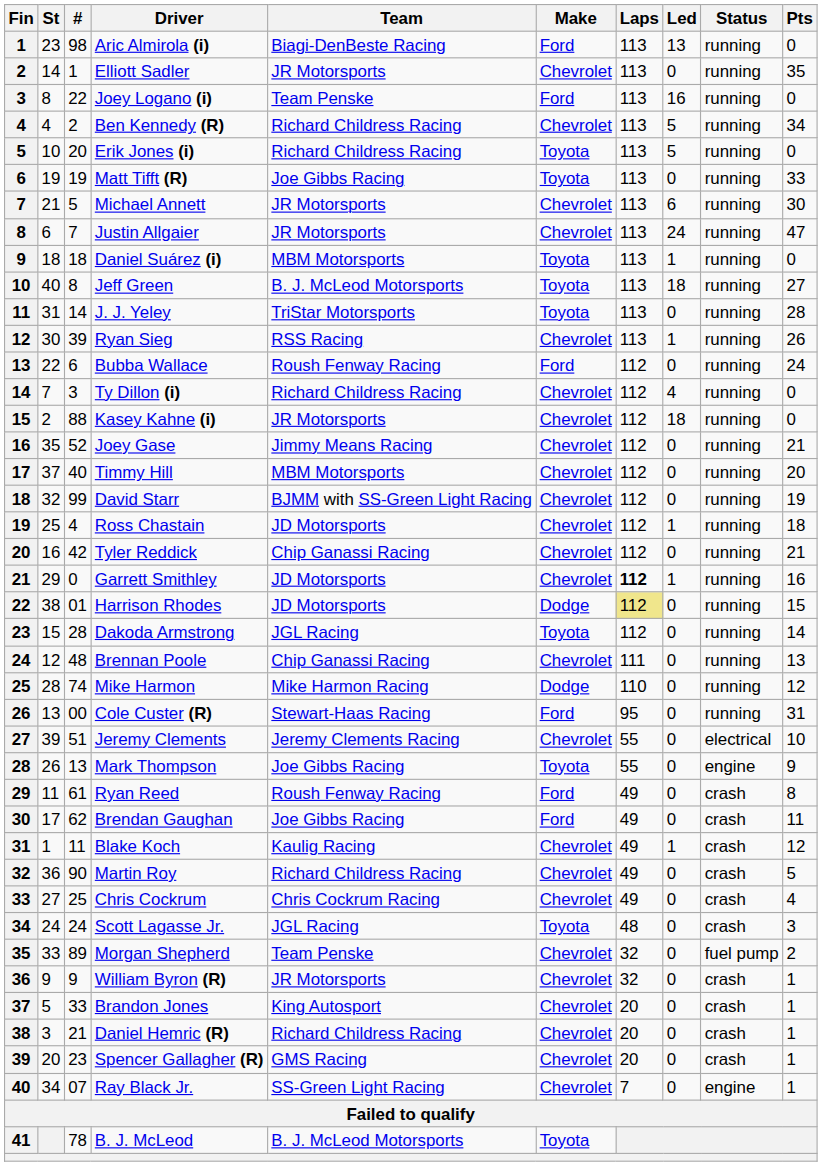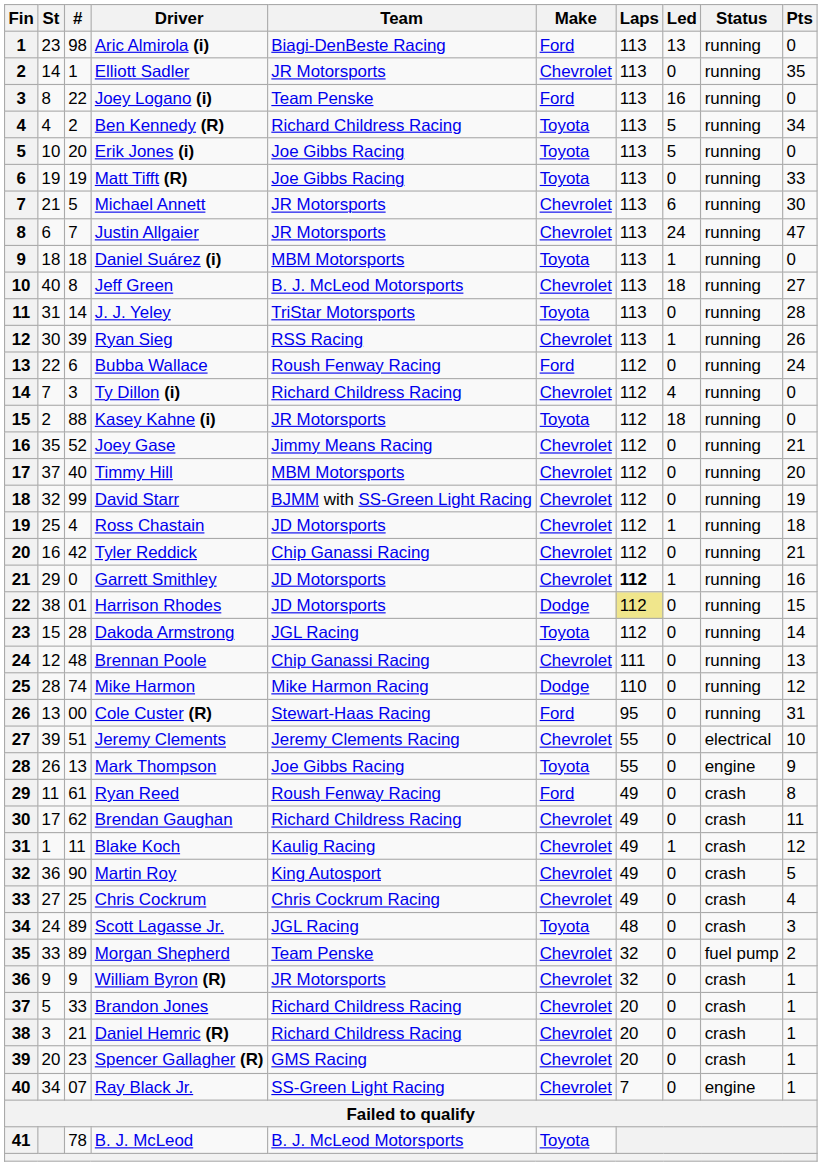 <table class="wikitable" style="font-size:95%">
 <tr>
 <th>Fin</th>
 <th>St</th>
 <th>#</th>
 <th>Driver</th>
 <th>Team</th>
 <th>Make</th>
 <th>Laps</th>
 <th>Led</th>
 <th>Status</th>
 <th>Pts</th>
 </tr>
 <tr>
 <th>1</th>
 <td>23</td>
 <td>98</td>
 <td><a href='#'>Aric Almirola</a> <strong>(i)</strong></td>
 <td><a href='#'>Biagi-DenBeste Racing</a></td>
 <td><a href='#'>Ford</a></td>
 <td>113</td>
 <td>13</td>
 <td>running</td>
 <td>0</td>
 </tr>
 <tr>
 <th>2</th>
 <td>14</td>
 <td>1</td>
 <td><a href='#'>Elliott Sadler</a></td>
 <td><a href='#'>JR Motorsports</a></td>
 <td><a href='#'>Chevrolet</a></td>
 <td>113</td>
 <td>0</td>
 <td>running</td>
 <td>35</td>
 </tr>
 <tr>
 <th>3</th>
 <td>8</td>
 <td>22</td>
 <td><a href='#'>Joey Logano</a> <strong>(i)</strong></td>
 <td><a href='#'>Team Penske</a></td>
 <td><a href='#'>Ford</a></td>
 <td>113</td>
 <td>16</td>
 <td>running</td>
 <td>0</td>
 </tr>
 <tr>
 <th>4</th>
 <td>4</td>
 <td>2</td>
 <td><a href='#'>Ben Kennedy</a> <strong>(R)</strong></td>
 <td><a href='#'>Richard Childress Racing</a></td>
-<td><a href='#'>Chevrolet</a></td>
+<td><a href='#'>Toyota</a></td>
 <td>113</td>
 <td>5</td>
 <td>running</td>
 <td>34</td>
 </tr>
 <tr>
 <th>5</th>
 <td>10</td>
 <td>20</td>
 <td><a href='#'>Erik Jones</a> <strong>(i)</strong></td>
-<td><a href='#'>Richard Childress Racing</a></td>
+<td><a href='#'>Joe Gibbs Racing</a></td>
 <td><a href='#'>Toyota</a></td>
 <td>113</td>
 <td>5</td>
 <td>running</td>
 <td>0</td>
 </tr>
 <tr>
 <th>6</th>
 <td>19</td>
 <td>19</td>
 <td><a href='#'>Matt Tifft</a> <strong>(R)</strong></td>
 <td><a href='#'>Joe Gibbs Racing</a></td>
 <td><a href='#'>Toyota</a></td>
 <td>113</td>
 <td>0</td>
 <td>running</td>
 <td>33</td>
 </tr>
 <tr>
 <th>7</th>
 <td>21</td>
 <td>5</td>
 <td><a href='#'>Michael Annett</a></td>
 <td><a href='#'>JR Motorsports</a></td>
 <td><a href='#'>Chevrolet</a></td>
 <td>113</td>
 <td>6</td>
 <td>running</td>
 <td>30</td>
 </tr>
 <tr>
 <th>8</th>
 <td>6</td>
 <td>7</td>
 <td><a href='#'>Justin Allgaier</a></td>
 <td><a href='#'>JR Motorsports</a></td>
 <td><a href='#'>Chevrolet</a></td>
 <td>113</td>
 <td>24</td>
 <td>running</td>
 <td>47</td>
 </tr>
 <tr>
 <th>9</th>
 <td>18</td>
 <td>18</td>
 <td><a href='#'>Daniel Suárez</a> <strong>(i)</strong></td>
 <td><a href='#'>MBM Motorsports</a></td>
 <td><a href='#'>Toyota</a></td>
 <td>113</td>
 <td>1</td>
 <td>running</td>
 <td>0</td>
 </tr>
 <tr>
 <th>10</th>
 <td>40</td>
 <td>8</td>
 <td><a href='#'>Jeff Green</a></td>
 <td><a href='#'>B. J. McLeod Motorsports</a></td>
-<td><a href='#'>Toyota</a></td>
+<td><a href='#'>Chevrolet</a></td>
 <td>113</td>
 <td>18</td>
 <td>running</td>
 <td>27</td>
 </tr>
 <tr>
 <th>11</th>
 <td>31</td>
 <td>14</td>
 <td><a href='#'>J. J. Yeley</a></td>
 <td><a href='#'>TriStar Motorsports</a></td>
 <td><a href='#'>Toyota</a></td>
 <td>113</td>
 <td>0</td>
 <td>running</td>
 <td>28</td>
 </tr>
 <tr>
 <th>12</th>
 <td>30</td>
 <td>39</td>
 <td><a href='#'>Ryan Sieg</a></td>
 <td><a href='#'>RSS Racing</a></td>
 <td><a href='#'>Chevrolet</a></td>
 <td>113</td>
 <td>1</td>
 <td>running</td>
 <td>26</td>
 </tr>
 <tr>
 <th>13</th>
 <td>22</td>
 <td>6</td>
 <td><a href='#'>Bubba Wallace</a></td>
 <td><a href='#'>Roush Fenway Racing</a></td>
 <td><a href='#'>Ford</a></td>
 <td>112</td>
 <td>0</td>
 <td>running</td>
 <td>24</td>
 </tr>
 <tr>
 <th>14</th>
 <td>7</td>
 <td>3</td>
 <td><a href='#'>Ty Dillon</a> <strong>(i)</strong></td>
 <td><a href='#'>Richard Childress Racing</a></td>
 <td><a href='#'>Chevrolet</a></td>
 <td>112</td>
 <td>4</td>
 <td>running</td>
 <td>0</td>
 </tr>
 <tr>
 <th>15</th>
 <td>2</td>
 <td>88</td>
 <td><a href='#'>Kasey Kahne</a> <strong>(i)</strong></td>
 <td><a href='#'>JR Motorsports</a></td>
-<td><a href='#'>Chevrolet</a></td>
+<td><a href='#'>Toyota</a></td>
 <td>112</td>
 <td>18</td>
 <td>running</td>
 <td>0</td>
 </tr>
 <tr>
 <th>16</th>
 <td>35</td>
 <td>52</td>
 <td><a href='#'>Joey Gase</a></td>
 <td><a href='#'>Jimmy Means Racing</a></td>
 <td><a href='#'>Chevrolet</a></td>
 <td>112</td>
 <td>0</td>
 <td>running</td>
 <td>21</td>
 </tr>
 <tr>
 <th>17</th>
 <td>37</td>
 <td>40</td>
 <td><a href='#'>Timmy Hill</a></td>
 <td><a href='#'>MBM Motorsports</a></td>
 <td><a href='#'>Chevrolet</a></td>
 <td>112</td>
 <td>0</td>
 <td>running</td>
 <td>20</td>
 </tr>
 <tr>
 <th>18</th>
 <td>32</td>
 <td>99</td>
 <td><a href='#'>David Starr</a></td>
 <td><a href='#'>BJMM</a> with <a href='#'>SS-Green Light Racing</a></td>
 <td><a href='#'>Chevrolet</a></td>
 <td>112</td>
 <td>0</td>
 <td>running</td>
 <td>19</td>
 </tr>
 <tr>
 <th>19</th>
 <td>25</td>
 <td>4</td>
 <td><a href='#'>Ross Chastain</a></td>
 <td><a href='#'>JD Motorsports</a></td>
 <td><a href='#'>Chevrolet</a></td>
 <td>112</td>
 <td>1</td>
 <td>running</td>
 <td>18</td>
 </tr>
 <tr>
 <th>20</th>
 <td>16</td>
 <td>42</td>
 <td><a href='#'>Tyler Reddick</a></td>
 <td><a href='#'>Chip Ganassi Racing</a></td>
 <td><a href='#'>Chevrolet</a></td>
 <td>112</td>
 <td>0</td>
 <td>running</td>
 <td>21</td>
 </tr>
 <tr>
 <th>21</th>
 <td>29</td>
 <td>0</td>
 <td><a href='#'>Garrett Smithley</a></td>
 <td><a href='#'>JD Motorsports</a></td>
 <td><a href='#'>Chevrolet</a></td>
 <td><strong>112</strong></td>
 <td>1</td>
 <td>running</td>
 <td>16</td>
 </tr>
 <tr>
 <th>22</th>
 <td>38</td>
 <td>01</td>
 <td><a href='#'>Harrison Rhodes</a></td>
 <td><a href='#'>JD Motorsports</a></td>
 <td><a href='#'>Dodge</a></td>
 <td style="background: khaki;">112</td>
 <td>0</td>
 <td>running</td>
 <td>15</td>
 </tr>
 <tr>
 <th>23</th>
 <td>15</td>
 <td>28</td>
 <td><a href='#'>Dakoda Armstrong</a></td>
 <td><a href='#'>JGL Racing</a></td>
 <td><a href='#'>Toyota</a></td>
 <td>112</td>
 <td>0</td>
 <td>running</td>
 <td>14</td>
 </tr>
 <tr>
 <th>24</th>
 <td>12</td>
 <td>48</td>
 <td><a href='#'>Brennan Poole</a></td>
 <td><a href='#'>Chip Ganassi Racing</a></td>
 <td><a href='#'>Chevrolet</a></td>
 <td>111</td>
 <td>0</td>
 <td>running</td>
 <td>13</td>
 </tr>
 <tr>
 <th>25</th>
 <td>28</td>
 <td>74</td>
 <td><a href='#'>Mike Harmon</a></td>
 <td><a href='#'>Mike Harmon Racing</a></td>
 <td><a href='#'>Dodge</a></td>
 <td>110</td>
 <td>0</td>
 <td>running</td>
 <td>12</td>
 </tr>
 <tr>
 <th>26</th>
 <td>13</td>
 <td>00</td>
 <td><a href='#'>Cole Custer</a> <strong>(R)</strong></td>
 <td><a href='#'>Stewart-Haas Racing</a></td>
 <td><a href='#'>Ford</a></td>
 <td>95</td>
 <td>0</td>
 <td>running</td>
 <td>31</td>
 </tr>
 <tr>
 <th>27</th>
 <td>39</td>
 <td>51</td>
 <td><a href='#'>Jeremy Clements</a></td>
 <td><a href='#'>Jeremy Clements Racing</a></td>
 <td><a href='#'>Chevrolet</a></td>
 <td>55</td>
 <td>0</td>
 <td>electrical</td>
 <td>10</td>
 </tr>
 <tr>
 <th>28</th>
 <td>26</td>
 <td>13</td>
 <td><a href='#'>Mark Thompson</a></td>
 <td><a href='#'>Joe Gibbs Racing</a></td>
 <td><a href='#'>Toyota</a></td>
 <td>55</td>
 <td>0</td>
 <td>engine</td>
 <td>9</td>
 </tr>
 <tr>
 <th>29</th>
 <td>11</td>
 <td>61</td>
 <td><a href='#'>Ryan Reed</a></td>
 <td><a href='#'>Roush Fenway Racing</a></td>
 <td><a href='#'>Ford</a></td>
 <td>49</td>
 <td>0</td>
 <td>crash</td>
 <td>8</td>
 </tr>
 <tr>
 <th>30</th>
 <td>17</td>
 <td>62</td>
 <td><a href='#'>Brendan Gaughan</a></td>
-<td><a href='#'>Joe Gibbs Racing</a></td>
-<td><a href='#'>Ford</a></td>
+<td><a href='#'>Richard Childress Racing</a></td>
+<td><a href='#'>Chevrolet</a></td>
 <td>49</td>
 <td>0</td>
 <td>crash</td>
 <td>11</td>
 </tr>
 <tr>
 <th>31</th>
 <td>1</td>
 <td>11</td>
 <td><a href='#'>Blake Koch</a></td>
 <td><a href='#'>Kaulig Racing</a></td>
 <td><a href='#'>Chevrolet</a></td>
 <td>49</td>
 <td>1</td>
 <td>crash</td>
 <td>12</td>
 </tr>
 <tr>
 <th>32</th>
 <td>36</td>
 <td>90</td>
 <td><a href='#'>Martin Roy</a></td>
-<td><a href='#'>Richard Childress Racing</a></td>
+<td><a href='#'>King Autosport</a></td>
 <td><a href='#'>Chevrolet</a></td>
 <td>49</td>
 <td>0</td>
 <td>crash</td>
 <td>5</td>
 </tr>
 <tr>
 <th>33</th>
 <td>27</td>
 <td>25</td>
 <td><a href='#'>Chris Cockrum</a></td>
 <td><a href='#'>Chris Cockrum Racing</a></td>
 <td><a href='#'>Chevrolet</a></td>
 <td>49</td>
 <td>0</td>
 <td>crash</td>
 <td>4</td>
 </tr>
 <tr>
 <th>34</th>
 <td>24</td>
-<td>24</td>
+<td>89</td>
 <td><a href='#'>Scott Lagasse Jr.</a></td>
 <td><a href='#'>JGL Racing</a></td>
 <td><a href='#'>Toyota</a></td>
 <td>48</td>
 <td>0</td>
 <td>crash</td>
 <td>3</td>
 </tr>
 <tr>
 <th>35</th>
 <td>33</td>
 <td>89</td>
 <td><a href='#'>Morgan Shepherd</a></td>
 <td><a href='#'>Team Penske</a></td>
 <td><a href='#'>Chevrolet</a></td>
 <td>32</td>
 <td>0</td>
 <td>fuel pump</td>
 <td>2</td>
 </tr>
 <tr>
 <th>36</th>
 <td>9</td>
 <td>9</td>
 <td><a href='#'>William Byron</a> <strong>(R)</strong></td>
 <td><a href='#'>JR Motorsports</a></td>
 <td><a href='#'>Chevrolet</a></td>
 <td>32</td>
 <td>0</td>
 <td>crash</td>
 <td>1</td>
 </tr>
 <tr>
 <th>37</th>
 <td>5</td>
 <td>33</td>
 <td><a href='#'>Brandon Jones</a></td>
-<td><a href='#'>King Autosport</a></td>
+<td><a href='#'>Richard Childress Racing</a></td>
 <td><a href='#'>Chevrolet</a></td>
 <td>20</td>
 <td>0</td>
 <td>crash</td>
 <td>1</td>
 </tr>
 <tr>
 <th>38</th>
 <td>3</td>
 <td>21</td>
 <td><a href='#'>Daniel Hemric</a> <strong>(R)</strong></td>
 <td><a href='#'>Richard Childress Racing</a></td>
 <td><a href='#'>Chevrolet</a></td>
 <td>20</td>
 <td>0</td>
 <td>crash</td>
 <td>1</td>
 </tr>
 <tr>
 <th>39</th>
 <td>20</td>
 <td>23</td>
 <td><a href='#'>Spencer Gallagher</a> <strong>(R)</strong></td>
 <td><a href='#'>GMS Racing</a></td>
 <td><a href='#'>Chevrolet</a></td>
 <td>20</td>
 <td>0</td>
 <td>crash</td>
 <td>1</td>
 </tr>
 <tr>
 <th>40</th>
 <td>34</td>
 <td>07</td>
 <td><a href='#'>Ray Black Jr.</a></td>
 <td><a href='#'>SS-Green Light Racing</a></td>
 <td><a href='#'>Chevrolet</a></td>
 <td>7</td>
 <td>0</td>
 <td>engine</td>
 <td>1</td>
 </tr>
 <tr>
 <th colspan="10">Failed to qualify</th>
 </tr>
 <tr>
 <th>41</th>
 <th></th>
 <td>78</td>
 <td><a href='#'>B. J. McLeod</a></td>
 <td><a href='#'>B. J. McLeod Motorsports</a></td>
 <td><a href='#'>Toyota</a></td>
 <th colspan="4"></th>
 </tr>
 <tr>
 <th colspan="10"></th>
 </tr>
 </table>
